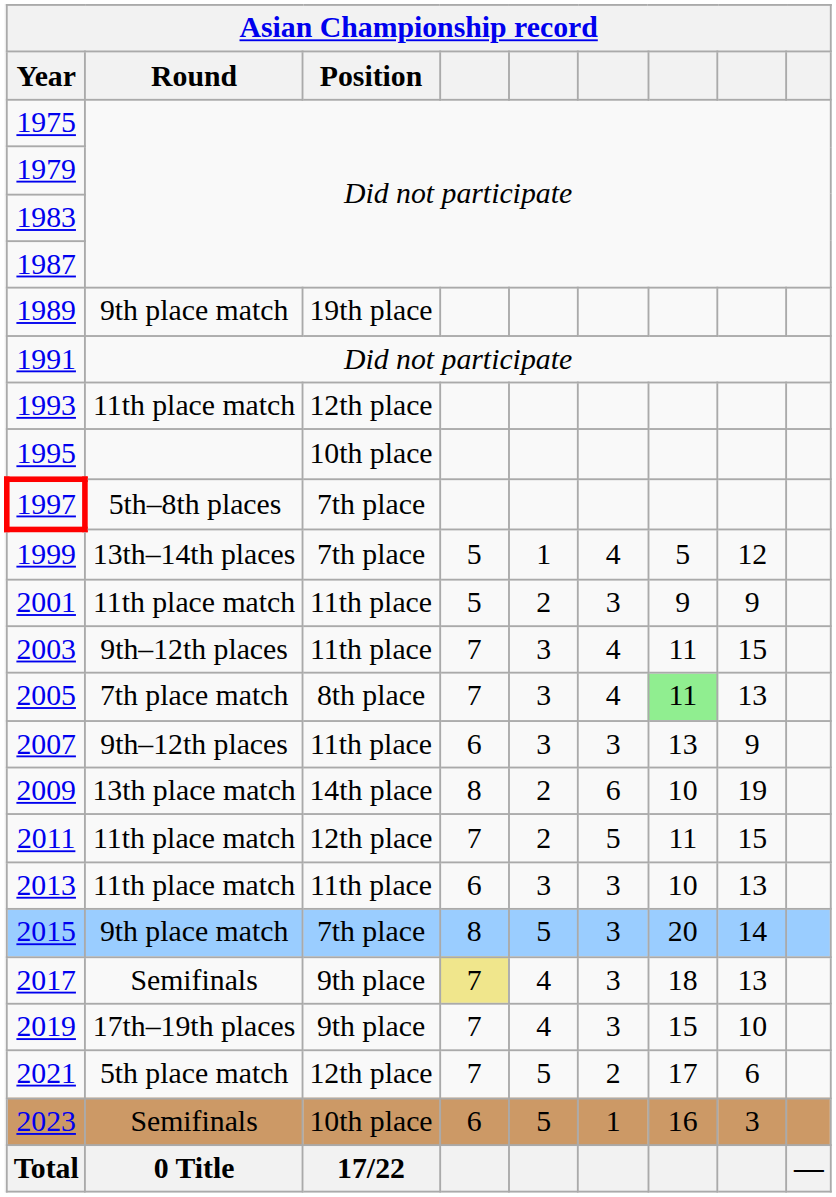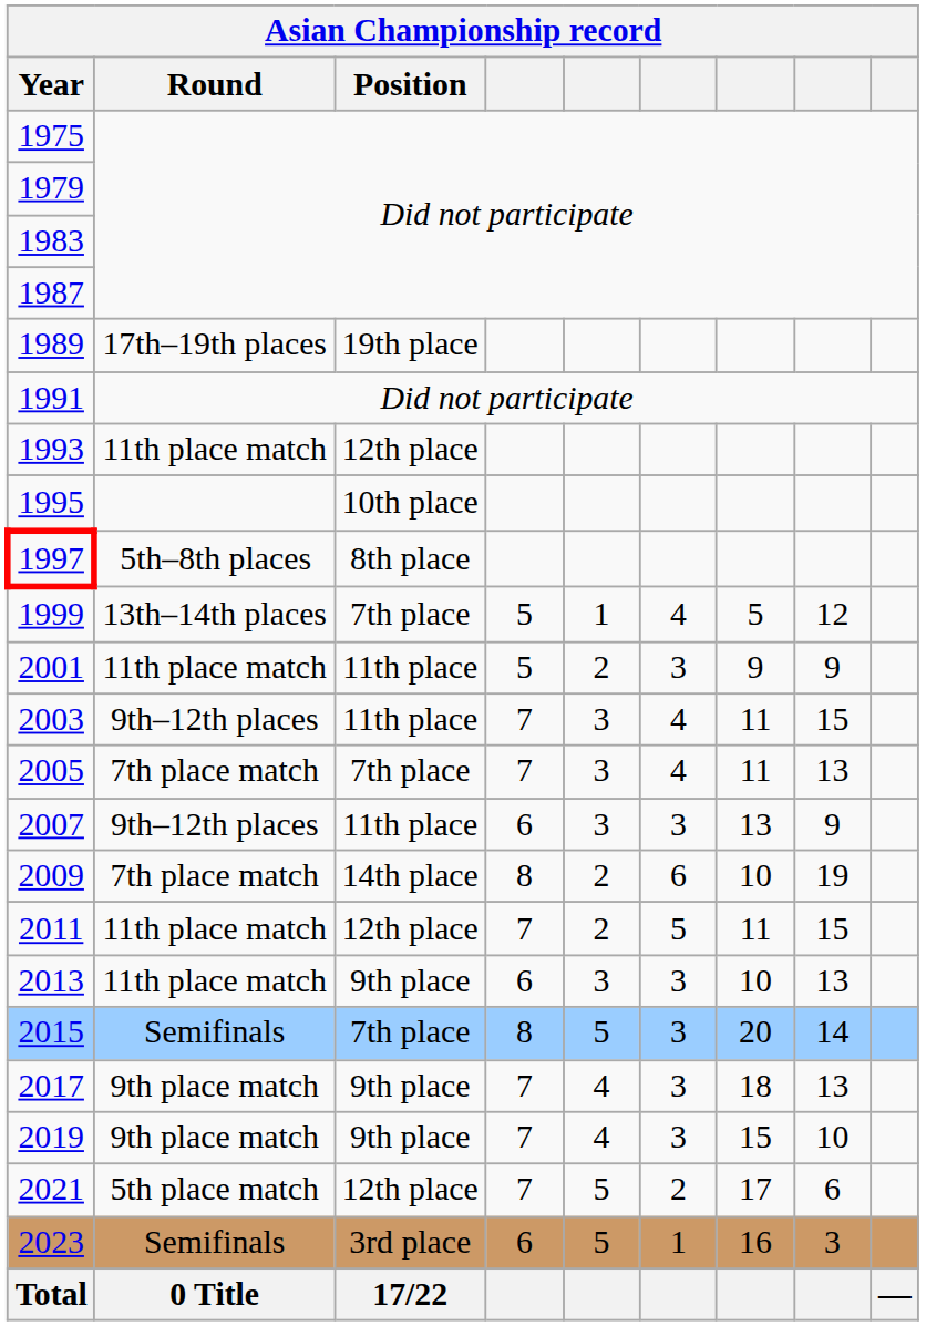 <table class="wikitable" style="text-align: center;">
 <tr>
 <th colspan=10><a href='#'>Asian Championship record</a></th>
 </tr>
 <tr>
 <th>Year</th>
 <th>Round</th>
 <th>Position</th>
 <th width=30></th>
 <th width=30></th>
 <th width=30></th>
 <th width=30></th>
 <th width=30></th>
 <th></th>
 </tr>
 <tr>
 <td> <a href='#'>1975</a></td>
 <td colspan=8 rowspan=4><em>Did not participate</em></td>
 </tr>
 <tr>
 <td> <a href='#'>1979</a></td>
 </tr>
 <tr>
 <td> <a href='#'>1983</a></td>
 </tr>
 <tr>
 <td> <a href='#'>1987</a></td>
 </tr>
 <tr>
 <td> <a href='#'>1989</a></td>
-<td>9th place match</td>
+<td>17th–19th places</td>
 <td>19th place</td>
 <td></td>
 <td></td>
 <td></td>
 <td></td>
 <td></td>
 <td></td>
 </tr>
 <tr>
 <td> <a href='#'>1991</a></td>
 <td colspan=8><em>Did not participate</em></td>
 </tr>
 <tr>
 <td> <a href='#'>1993</a></td>
 <td>11th place match</td>
 <td>12th place</td>
 <td></td>
 <td></td>
 <td></td>
 <td></td>
 <td></td>
 <td></td>
 </tr>
 <tr>
 <td> <a href='#'>1995</a></td>
 <td></td>
 <td>10th place</td>
 <td></td>
 <td></td>
 <td></td>
 <td></td>
 <td></td>
 <td></td>
 </tr>
 <tr>
 <td style="border: 3px solid red"> <a href='#'>1997</a></td>
 <td>5th–8th places</td>
-<td>7th place</td>
+<td>8th place</td>
 <td></td>
 <td></td>
 <td></td>
 <td></td>
 <td></td>
 <td></td>
 </tr>
 <tr>
 <td> <a href='#'>1999</a></td>
 <td>13th–14th places</td>
 <td>7th place</td>
 <td>5</td>
 <td>1</td>
 <td>4</td>
 <td>5</td>
 <td>12</td>
 <td></td>
 </tr>
 <tr>
 <td> <a href='#'>2001</a></td>
 <td>11th place match</td>
 <td>11th place</td>
 <td>5</td>
 <td>2</td>
 <td>3</td>
 <td>9</td>
 <td>9</td>
 <td></td>
 </tr>
 <tr>
 <td> <a href='#'>2003</a></td>
 <td>9th–12th places</td>
 <td>11th place</td>
 <td>7</td>
 <td>3</td>
 <td>4</td>
 <td>11</td>
 <td>15</td>
 <td></td>
 </tr>
 <tr>
 <td> <a href='#'>2005</a></td>
 <td>7th place match</td>
-<td>8th place</td>
+<td>7th place</td>
 <td>7</td>
 <td>3</td>
 <td>4</td>
-<td style="background: lightgreen;">11</td>
+<td>11</td>
 <td>13</td>
 <td></td>
 </tr>
 <tr>
 <td> <a href='#'>2007</a></td>
 <td>9th–12th places</td>
 <td>11th place</td>
 <td>6</td>
 <td>3</td>
 <td>3</td>
 <td>13</td>
 <td>9</td>
 <td></td>
 </tr>
 <tr>
 <td> <a href='#'>2009</a></td>
-<td>13th place match</td>
+<td>7th place match</td>
 <td>14th place</td>
 <td>8</td>
 <td>2</td>
 <td>6</td>
 <td>10</td>
 <td>19</td>
 <td></td>
 </tr>
 <tr>
 <td> <a href='#'>2011</a></td>
 <td>11th place match</td>
 <td>12th place</td>
 <td>7</td>
 <td>2</td>
 <td>5</td>
 <td>11</td>
 <td>15</td>
 <td></td>
 </tr>
 <tr>
 <td> <a href='#'>2013</a></td>
 <td>11th place match</td>
-<td>11th place</td>
+<td>9th place</td>
 <td>6</td>
 <td>3</td>
 <td>3</td>
 <td>10</td>
 <td>13</td>
 <td></td>
 </tr>
 <tr bgcolor=#9acdff>
 <td> <a href='#'>2015</a></td>
-<td>9th place match</td>
+<td>Semifinals</td>
 <td>7th place</td>
 <td>8</td>
 <td>5</td>
 <td>3</td>
 <td>20</td>
 <td>14</td>
 <td></td>
 </tr>
 <tr>
 <td> <a href='#'>2017</a></td>
-<td>Semifinals</td>
+<td>9th place match</td>
 <td>9th place</td>
-<td style="background: khaki;">7</td>
+<td>7</td>
 <td>4</td>
 <td>3</td>
 <td>18</td>
 <td>13</td>
 <td></td>
 </tr>
 <tr>
 <td> <a href='#'>2019</a></td>
-<td>17th–19th places</td>
+<td>9th place match</td>
 <td>9th place</td>
 <td>7</td>
 <td>4</td>
 <td>3</td>
 <td>15</td>
 <td>10</td>
 <td></td>
 </tr>
 <tr>
 <td> <a href='#'>2021</a></td>
 <td>5th place match</td>
 <td>12th place</td>
 <td>7</td>
 <td>5</td>
 <td>2</td>
 <td>17</td>
 <td>6</td>
 <td></td>
 </tr>
 <tr bgcolor=#cc9966>
 <td> <a href='#'>2023</a></td>
 <td>Semifinals</td>
-<td>10th place</td>
+<td> 3rd place</td>
 <td>6</td>
 <td>5</td>
 <td>1</td>
 <td>16</td>
 <td>3</td>
 <td></td>
 </tr>
 <tr>
 <th>Total</th>
 <th>0 Title</th>
 <th>17/22</th>
 <th></th>
 <th></th>
 <th></th>
 <th></th>
 <th></th>
 <th>—</th>
 </tr>
 </table>
